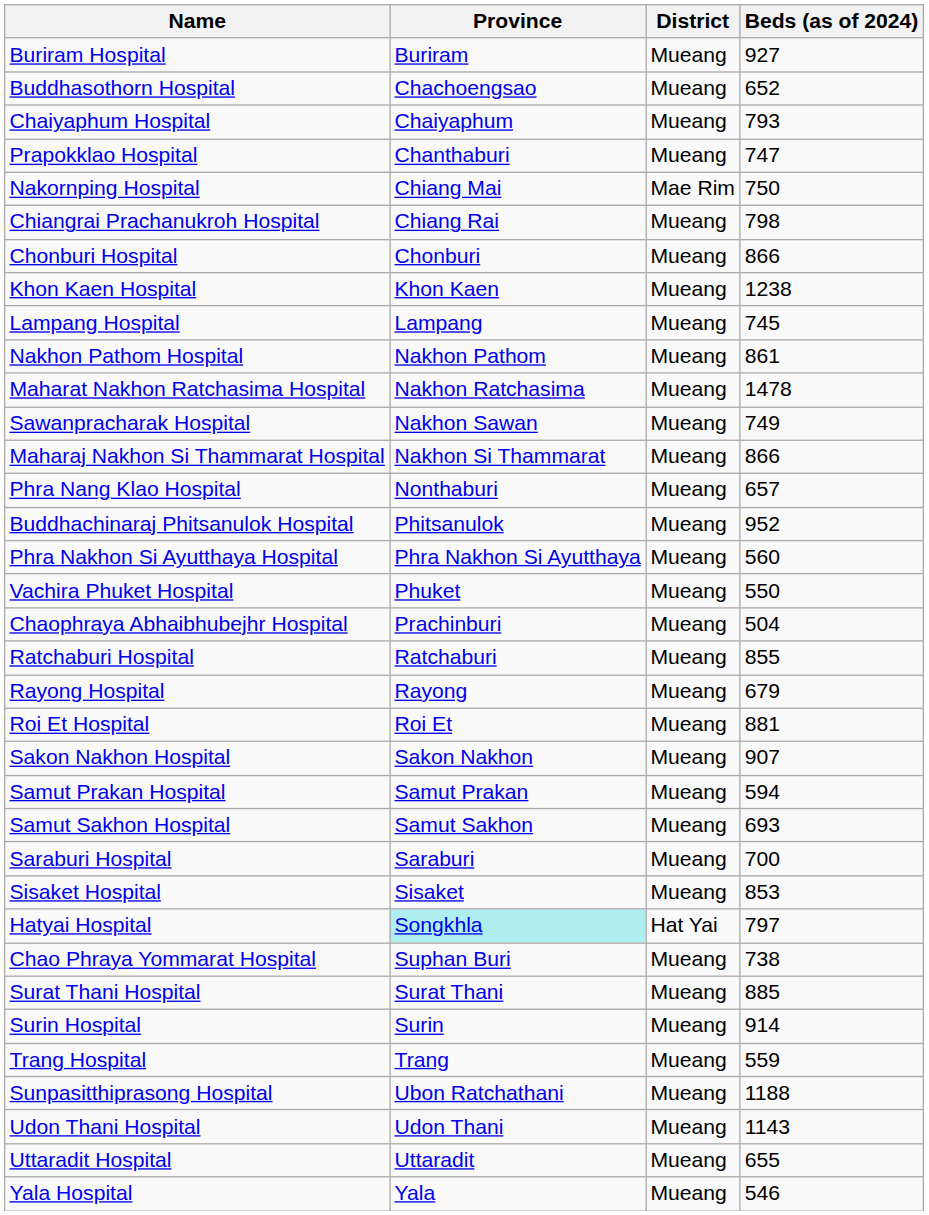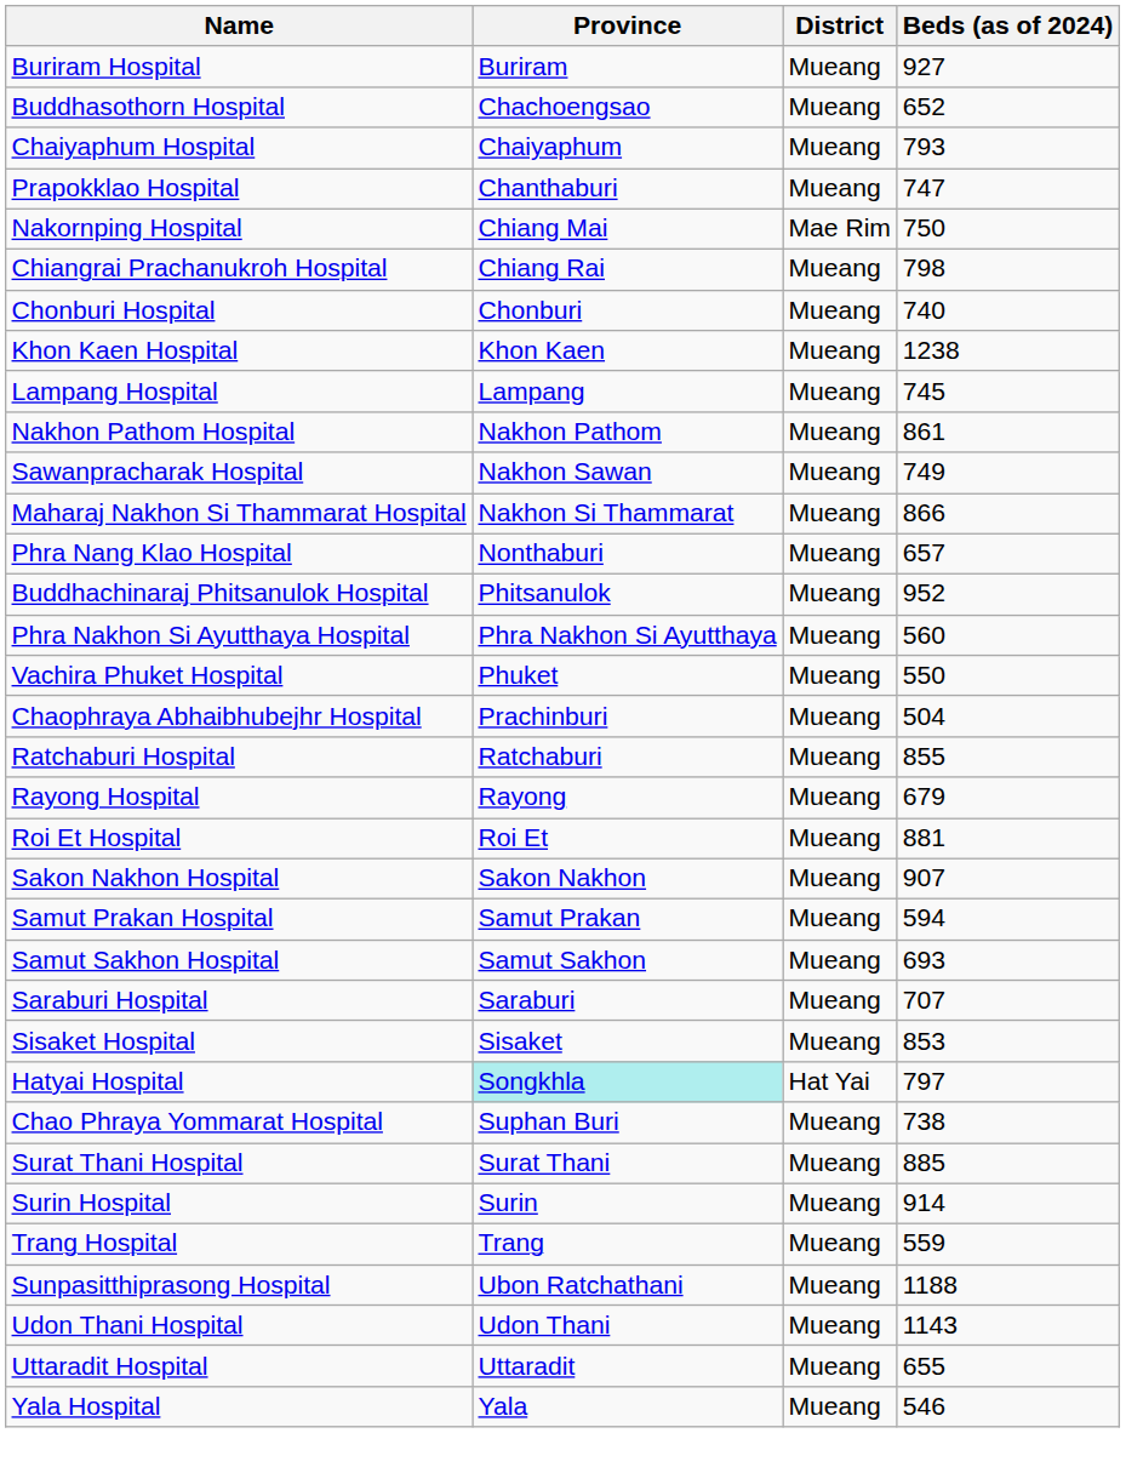 <table class="wikitable sortable">
 <tr>
 <th>Name</th>
 <th>Province</th>
 <th>District</th>
 <th>Beds (as of 2024)</th>
 </tr>
 <tr>
 <td><a href='#'>Buriram Hospital</a></td>
 <td><a href='#'>Buriram</a></td>
 <td>Mueang</td>
 <td>927</td>
 </tr>
 <tr>
 <td><a href='#'>Buddhasothorn Hospital</a></td>
 <td><a href='#'>Chachoengsao</a></td>
 <td>Mueang</td>
 <td>652</td>
 </tr>
 <tr>
 <td><a href='#'>Chaiyaphum Hospital</a></td>
 <td><a href='#'>Chaiyaphum</a></td>
 <td>Mueang</td>
 <td>793</td>
 </tr>
 <tr>
 <td><a href='#'>Prapokklao Hospital</a></td>
 <td><a href='#'>Chanthaburi</a></td>
 <td>Mueang</td>
 <td>747</td>
 </tr>
 <tr>
 <td><a href='#'>Nakornping Hospital</a></td>
 <td><a href='#'>Chiang Mai</a></td>
 <td>Mae Rim</td>
 <td>750</td>
 </tr>
 <tr>
 <td><a href='#'>Chiangrai Prachanukroh Hospital</a></td>
 <td><a href='#'>Chiang Rai</a></td>
 <td>Mueang</td>
 <td>798</td>
 </tr>
 <tr>
 <td><a href='#'>Chonburi Hospital</a></td>
 <td><a href='#'>Chonburi</a></td>
 <td>Mueang</td>
-<td>866</td>
+<td>740</td>
 </tr>
 <tr>
 <td><a href='#'>Khon Kaen Hospital</a></td>
 <td><a href='#'>Khon Kaen</a></td>
 <td>Mueang</td>
 <td>1238</td>
 </tr>
 <tr>
 <td><a href='#'>Lampang Hospital</a></td>
 <td><a href='#'>Lampang</a></td>
 <td>Mueang</td>
 <td>745</td>
 </tr>
 <tr>
 <td><a href='#'>Nakhon Pathom Hospital</a></td>
 <td><a href='#'>Nakhon Pathom</a></td>
 <td>Mueang</td>
 <td>861</td>
-</tr>
-<tr>
-<td><a href='#'>Maharat Nakhon Ratchasima Hospital</a></td>
-<td><a href='#'>Nakhon Ratchasima</a></td>
-<td>Mueang</td>
-<td>1478</td>
 </tr>
 <tr>
 <td><a href='#'>Sawanpracharak Hospital</a></td>
 <td><a href='#'>Nakhon Sawan</a></td>
 <td>Mueang</td>
 <td>749</td>
 </tr>
 <tr>
 <td><a href='#'>Maharaj Nakhon Si Thammarat Hospital</a></td>
 <td><a href='#'>Nakhon Si Thammarat</a></td>
 <td>Mueang</td>
 <td>866</td>
 </tr>
 <tr>
 <td><a href='#'>Phra Nang Klao Hospital</a></td>
 <td><a href='#'>Nonthaburi</a></td>
 <td>Mueang</td>
 <td>657</td>
 </tr>
 <tr>
 <td><a href='#'>Buddhachinaraj Phitsanulok Hospital</a></td>
 <td><a href='#'>Phitsanulok</a></td>
 <td>Mueang</td>
 <td>952</td>
 </tr>
 <tr>
 <td><a href='#'>Phra Nakhon Si Ayutthaya Hospital</a></td>
 <td><a href='#'>Phra Nakhon Si Ayutthaya</a></td>
 <td>Mueang</td>
 <td>560</td>
 </tr>
 <tr>
 <td><a href='#'>Vachira Phuket Hospital</a></td>
 <td><a href='#'>Phuket</a></td>
 <td>Mueang</td>
 <td>550</td>
 </tr>
 <tr>
 <td><a href='#'>Chaophraya Abhaibhubejhr Hospital</a></td>
 <td><a href='#'>Prachinburi</a></td>
 <td>Mueang</td>
 <td>504</td>
 </tr>
 <tr>
 <td><a href='#'>Ratchaburi Hospital</a></td>
 <td><a href='#'>Ratchaburi</a></td>
 <td>Mueang</td>
 <td>855</td>
 </tr>
 <tr>
 <td><a href='#'>Rayong Hospital</a></td>
 <td><a href='#'>Rayong</a></td>
 <td>Mueang</td>
 <td>679</td>
 </tr>
 <tr>
 <td><a href='#'>Roi Et Hospital</a></td>
 <td><a href='#'>Roi Et</a></td>
 <td>Mueang</td>
 <td>881</td>
 </tr>
 <tr>
 <td><a href='#'>Sakon Nakhon Hospital</a></td>
 <td><a href='#'>Sakon Nakhon</a></td>
 <td>Mueang</td>
 <td>907</td>
 </tr>
 <tr>
 <td><a href='#'>Samut Prakan Hospital</a></td>
 <td><a href='#'>Samut Prakan</a></td>
 <td>Mueang</td>
 <td>594</td>
 </tr>
 <tr>
 <td><a href='#'>Samut Sakhon Hospital</a></td>
 <td><a href='#'>Samut Sakhon</a></td>
 <td>Mueang</td>
 <td>693</td>
 </tr>
 <tr>
 <td><a href='#'>Saraburi Hospital</a></td>
 <td><a href='#'>Saraburi</a></td>
 <td>Mueang</td>
-<td>700</td>
+<td>707</td>
 </tr>
 <tr>
 <td><a href='#'>Sisaket Hospital</a></td>
 <td><a href='#'>Sisaket</a></td>
 <td>Mueang</td>
 <td>853</td>
 </tr>
 <tr>
 <td><a href='#'>Hatyai Hospital</a></td>
 <td style="background: paleturquoise;"><a href='#'>Songkhla</a></td>
 <td>Hat Yai</td>
 <td>797</td>
 </tr>
 <tr>
 <td><a href='#'>Chao Phraya Yommarat Hospital</a></td>
 <td><a href='#'>Suphan Buri</a></td>
 <td>Mueang</td>
 <td>738</td>
 </tr>
 <tr>
 <td><a href='#'>Surat Thani Hospital</a></td>
 <td><a href='#'>Surat Thani</a></td>
 <td>Mueang</td>
 <td>885</td>
 </tr>
 <tr>
 <td><a href='#'>Surin Hospital</a></td>
 <td><a href='#'>Surin</a></td>
 <td>Mueang</td>
 <td>914</td>
 </tr>
 <tr>
 <td><a href='#'>Trang Hospital</a></td>
 <td><a href='#'>Trang</a></td>
 <td>Mueang</td>
 <td>559</td>
 </tr>
 <tr>
 <td><a href='#'>Sunpasitthiprasong Hospital</a></td>
 <td><a href='#'>Ubon Ratchathani</a></td>
 <td>Mueang</td>
 <td>1188</td>
 </tr>
 <tr>
 <td><a href='#'>Udon Thani Hospital</a></td>
 <td><a href='#'>Udon Thani</a></td>
 <td>Mueang</td>
 <td>1143</td>
 </tr>
 <tr>
 <td><a href='#'>Uttaradit Hospital</a></td>
 <td><a href='#'>Uttaradit</a></td>
 <td>Mueang</td>
 <td>655</td>
 </tr>
 <tr>
 <td><a href='#'>Yala Hospital</a></td>
 <td><a href='#'>Yala</a></td>
 <td>Mueang</td>
 <td>546</td>
 </tr>
 </table>
